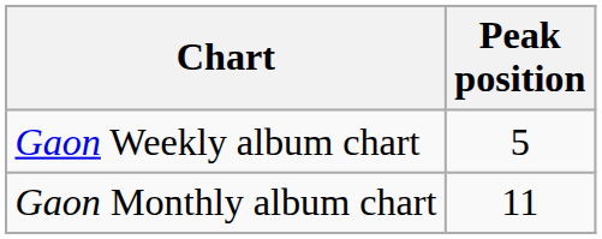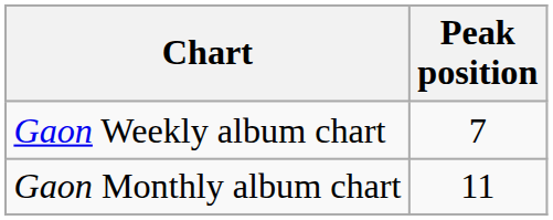 <table class="wikitable sortable">
 <tr>
 <th>Chart</th>
 <th>Peak<br>position</th>
 </tr>
 <tr>
 <td><em><a href='#'>Gaon</a></em> Weekly album chart</td>
-<td align="center">5</td>
+<td align="center">7</td>
 </tr>
 <tr>
 <td><em>Gaon</em> Monthly album chart</td>
 <td align="center">11</td>
 </tr>
 </table>
